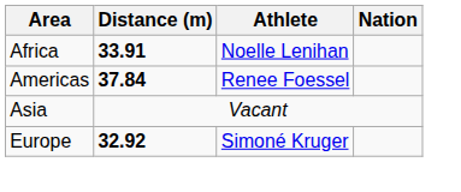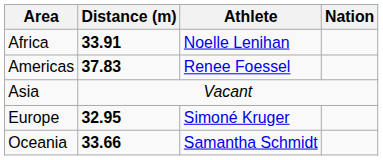 <table class="wikitable">
 <tr>
 <th>Area</th>
 <th>Distance (m)</th>
 <th>Athlete</th>
 <th>Nation</th>
 </tr>
 <tr>
 <td>Africa</td>
 <td><strong>33.91</strong></td>
 <td><a href='#'>Noelle Lenihan</a></td>
 <td></td>
 </tr>
 <tr>
 <td>Americas</td>
-<td><strong>37.84</strong> </td>
+<td><strong>37.83</strong> </td>
 <td><a href='#'>Renee Foessel</a></td>
 <td></td>
 </tr>
 <tr>
 <td>Asia</td>
 <td colspan="3" align="center"><em>Vacant</em></td>
 </tr>
 <tr>
 <td>Europe</td>
-<td><strong>32.92</strong></td>
+<td><strong>32.95</strong></td>
 <td><a href='#'>Simoné Kruger</a></td>
 <td></td>
 </tr>
+<tr>
+<td>Oceania</td>
+<td><strong>33.66</strong></td>
+<td><a href='#'>Samantha Schmidt</a></td>
+<td></td>
+</tr>
 </table>
